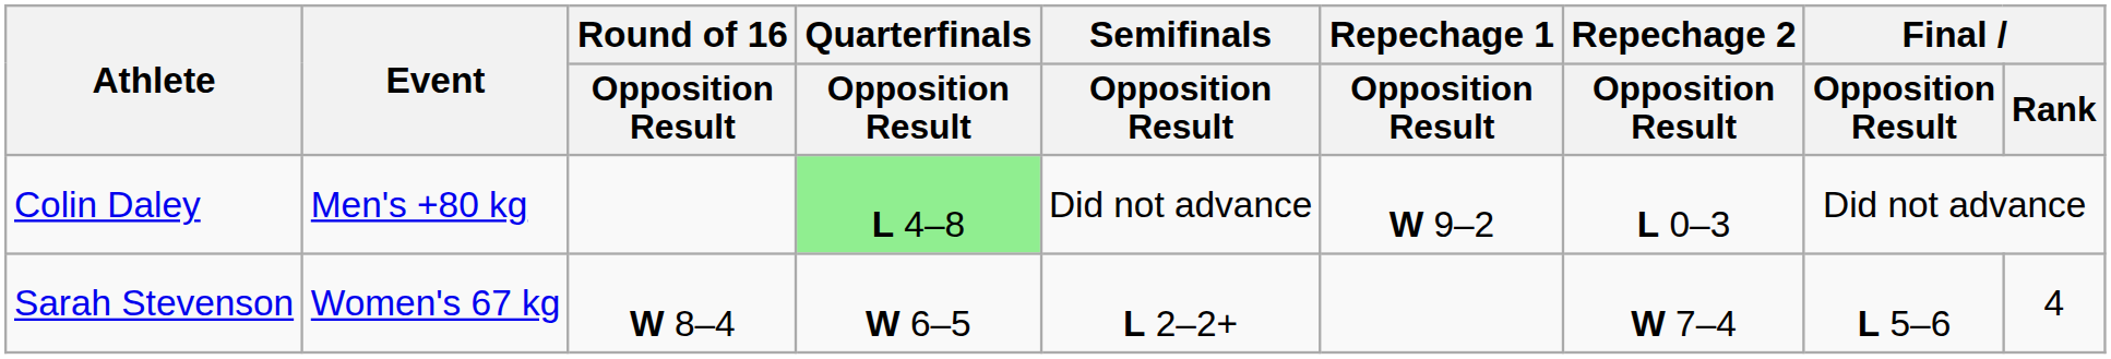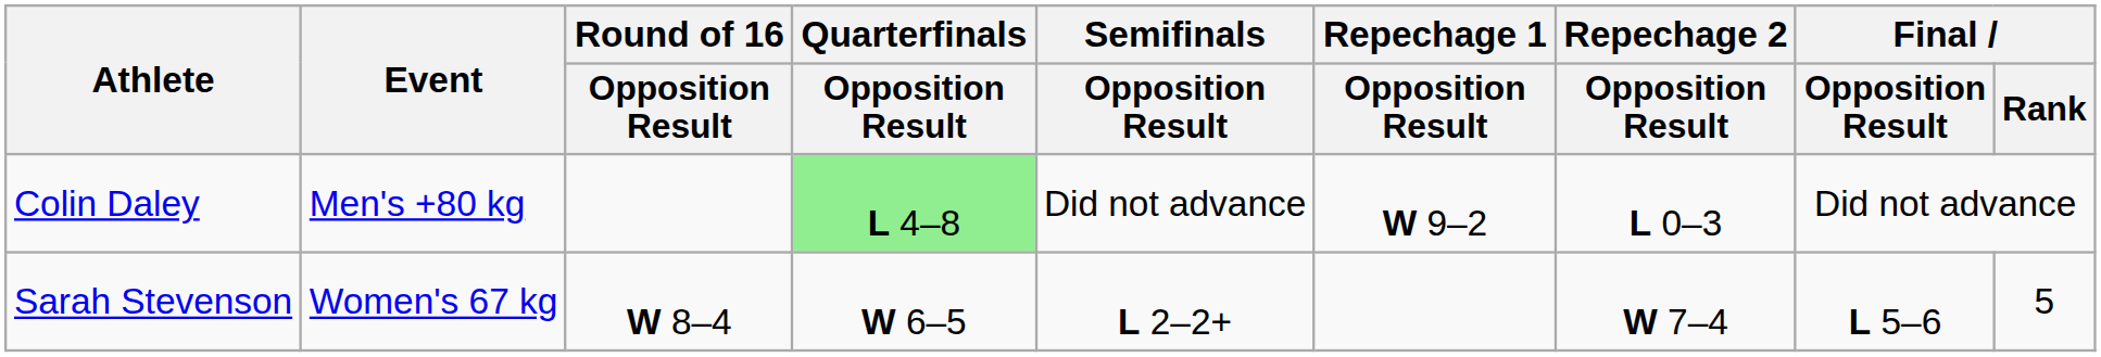 <table class="wikitable" style="font-size:90%;">
 <tr>
 <th rowspan=2>Athlete</th>
 <th rowspan=2>Event</th>
 <th>Round of 16</th>
 <th>Quarterfinals</th>
 <th>Semifinals</th>
 <th>Repechage 1</th>
 <th>Repechage 2</th>
 <th colspan=2>Final / </th>
 </tr>
 <tr style="font-size:95%">
 <th>Opposition<br>Result</th>
 <th>Opposition<br>Result</th>
 <th>Opposition<br>Result</th>
 <th>Opposition<br>Result</th>
 <th>Opposition<br>Result</th>
 <th>Opposition<br>Result</th>
 <th>Rank</th>
 </tr>
 <tr align=center>
 <td align=left><a href='#'>Colin Daley</a></td>
 <td align=left><a href='#'>Men's +80 kg</a></td>
 <td></td>
 <td style="background: lightgreen;"><br><strong>L</strong> 4–8</td>
 <td>Did not advance</td>
 <td><br><strong>W</strong> 9–2</td>
 <td><br><strong>L</strong> 0–3</td>
 <td colspan=2>Did not advance</td>
 </tr>
 <tr align=center>
 <td align=left><a href='#'>Sarah Stevenson</a></td>
 <td align=left><a href='#'>Women's 67 kg</a></td>
 <td><br><strong>W</strong> 8–4</td>
 <td><br><strong>W</strong> 6–5</td>
 <td><br><strong>L</strong> 2–2+</td>
 <td></td>
 <td><br><strong>W</strong> 7–4</td>
 <td><br><strong>L</strong> 5–6</td>
-<td>4</td>
+<td>5</td>
 </tr>
 </table>
